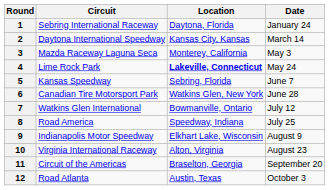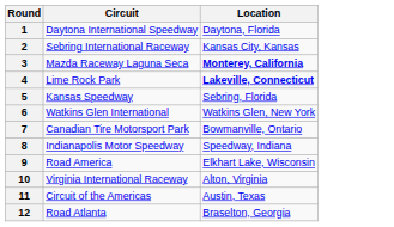 <table class="wikitable" style="font-size: 90%;">
 <tr>
 <th>Round</th>
 <th>Circuit</th>
 <th>Location</th>
-<th>Date</th>
 </tr>
 <tr>
 <th>1</th>
-<td><a href='#'>Sebring International Raceway</a></td>
+<td><a href='#'>Daytona International Speedway</a></td>
 <td><a href='#'>Daytona, Florida</a></td>
-<td>January 24</td>
 </tr>
 <tr>
 <th>2</th>
-<td><a href='#'>Daytona International Speedway</a></td>
+<td><a href='#'>Sebring International Raceway</a></td>
 <td><a href='#'>Kansas City, Kansas</a></td>
-<td>March 14</td>
 </tr>
 <tr>
 <th>3</th>
 <td><a href='#'>Mazda Raceway Laguna Seca</a></td>
-<td><a href='#'>Monterey, California</a></td>
-<td>May 3</td>
+<td><strong><a href='#'>Monterey, California</a></strong></td>
 </tr>
 <tr>
 <th>4</th>
 <td><a href='#'>Lime Rock Park</a></td>
 <td><strong><a href='#'>Lakeville, Connecticut</a></strong></td>
-<td>May 24</td>
 </tr>
 <tr>
 <th>5</th>
 <td><a href='#'>Kansas Speedway</a></td>
 <td><a href='#'>Sebring, Florida</a></td>
-<td>June 7</td>
 </tr>
 <tr>
 <th>6</th>
-<td><a href='#'>Canadian Tire Motorsport Park</a></td>
+<td><a href='#'>Watkins Glen International</a></td>
 <td><a href='#'>Watkins Glen, New York</a></td>
-<td>June 28</td>
 </tr>
 <tr>
 <th>7</th>
-<td><a href='#'>Watkins Glen International</a></td>
+<td><a href='#'>Canadian Tire Motorsport Park</a></td>
 <td><a href='#'>Bowmanville, Ontario</a></td>
-<td>July 12</td>
 </tr>
 <tr>
 <th>8</th>
-<td><a href='#'>Road America</a></td>
+<td><a href='#'>Indianapolis Motor Speedway</a></td>
 <td><a href='#'>Speedway, Indiana</a></td>
-<td>July 25</td>
 </tr>
 <tr>
 <th>9</th>
-<td><a href='#'>Indianapolis Motor Speedway</a></td>
+<td><a href='#'>Road America</a></td>
 <td><a href='#'>Elkhart Lake, Wisconsin</a></td>
-<td>August 9</td>
 </tr>
 <tr>
 <th>10</th>
 <td><a href='#'>Virginia International Raceway</a></td>
 <td><a href='#'>Alton, Virginia</a></td>
-<td>August 23</td>
 </tr>
 <tr>
 <th>11</th>
 <td><a href='#'>Circuit of the Americas</a></td>
-<td><a href='#'>Braselton, Georgia</a></td>
-<td>September 20</td>
+<td><a href='#'>Austin, Texas</a></td>
 </tr>
 <tr>
 <th>12</th>
 <td><a href='#'>Road Atlanta</a></td>
-<td><a href='#'>Austin, Texas</a></td>
-<td>October 3</td>
+<td><a href='#'>Braselton, Georgia</a></td>
 </tr>
 </table>
